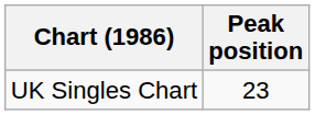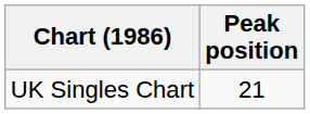 <table class="wikitable">
 <tr>
 <th>Chart (1986)</th>
 <th>Peak<br>position</th>
 </tr>
 <tr>
 <td align="left">UK Singles Chart</td>
-<td style="text-align:center;">23</td>
+<td style="text-align:center;">21</td>
 </tr>
 </table>
